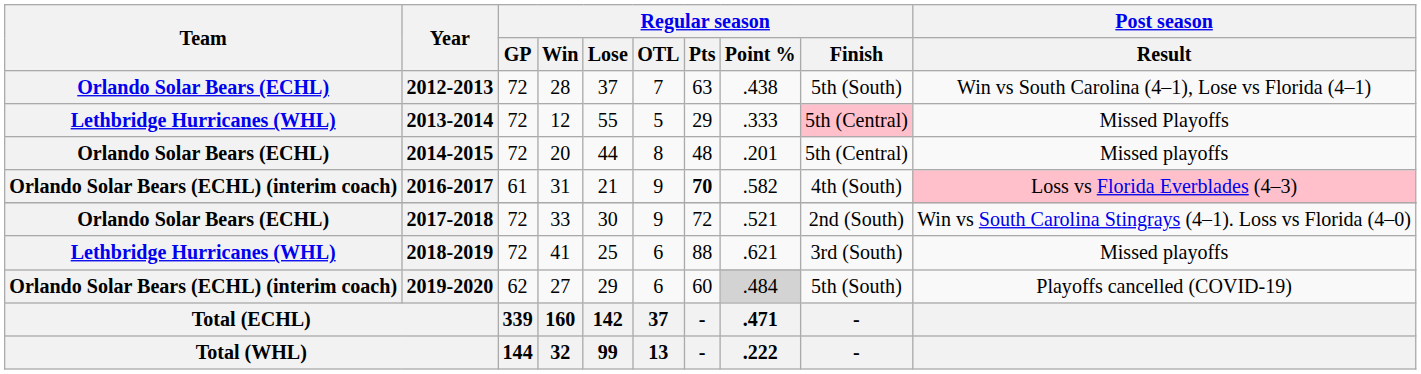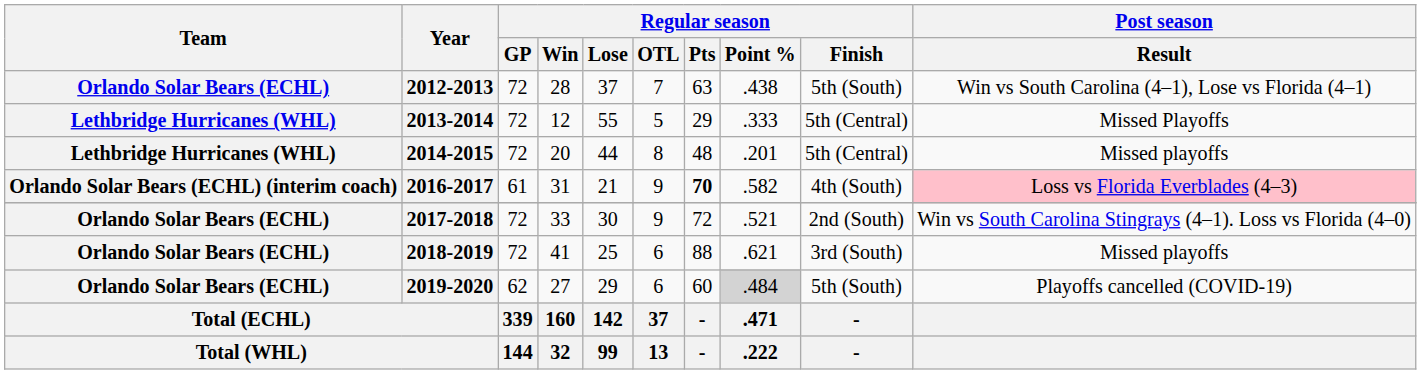 <table class="wikitable" style="font-size: 95%; text-align:center;">
 <tr>
 <th rowspan="2">Team</th>
 <th rowspan="2">Year</th>
 <th colspan="7"><a href='#'>Regular season</a></th>
 <th><a href='#'>Post season</a></th>
 </tr>
 <tr>
 <th>GP</th>
 <th>Win</th>
 <th>Lose</th>
 <th>OTL</th>
 <th>Pts</th>
 <th>Point %</th>
 <th>Finish</th>
 <th>Result</th>
 </tr>
 <tr>
 <th><a href='#'>Orlando Solar Bears (ECHL)</a></th>
 <th>2012-2013</th>
 <td>72</td>
 <td>28</td>
 <td>37</td>
 <td>7</td>
 <td>63</td>
 <td>.438</td>
 <td>5th (South)</td>
 <td>Win vs South Carolina (4–1), Lose vs Florida (4–1)</td>
 </tr>
 <tr>
 <th><a href='#'>Lethbridge Hurricanes (WHL)</a></th>
 <th>2013-2014</th>
 <td>72</td>
 <td>12</td>
 <td>55</td>
 <td>5</td>
 <td>29</td>
 <td>.333</td>
-<td style="background: pink;">5th (Central)</td>
+<td>5th (Central)</td>
 <td>Missed Playoffs</td>
 </tr>
 <tr>
-<th>Orlando Solar Bears (ECHL)</th>
+<th>Lethbridge Hurricanes (WHL)</th>
 <th>2014-2015</th>
 <td>72</td>
 <td>20</td>
 <td>44</td>
 <td>8</td>
 <td>48</td>
 <td>.201</td>
 <td>5th (Central)</td>
 <td>Missed playoffs</td>
 </tr>
 <tr>
 <th>Orlando Solar Bears (ECHL)  (interim coach)</th>
 <th>2016-2017</th>
 <td>61</td>
 <td>31</td>
 <td>21</td>
 <td>9</td>
 <td><strong>70</strong></td>
 <td>.582</td>
 <td>4th (South)</td>
 <td style="background: pink;">Loss vs <a href='#'>Florida Everblades</a> (4–3)</td>
 </tr>
 <tr>
 </tr>
 <tr>
 <th>Orlando Solar Bears (ECHL)</th>
 <th>2017-2018</th>
 <td>72</td>
 <td>33</td>
 <td>30</td>
 <td>9</td>
 <td>72</td>
 <td>.521</td>
 <td>2nd (South)</td>
 <td>Win vs <a href='#'>South Carolina Stingrays</a> (4–1). Loss vs Florida (4–0)</td>
 </tr>
 <tr>
-<th><a href='#'>Lethbridge Hurricanes (WHL)</a></th>
+<th>Orlando Solar Bears (ECHL)</th>
 <th>2018-2019</th>
 <td>72</td>
 <td>41</td>
 <td>25</td>
 <td>6</td>
 <td>88</td>
 <td>.621</td>
 <td>3rd (South)</td>
 <td>Missed playoffs</td>
 </tr>
 <tr>
-<th>Orlando Solar Bears (ECHL)  (interim coach)</th>
+<th>Orlando Solar Bears (ECHL)</th>
 <th>2019-2020</th>
 <td>62</td>
 <td>27</td>
 <td>29</td>
 <td>6</td>
 <td>60</td>
 <td style="background: lightgrey;">.484</td>
 <td>5th (South)</td>
 <td>Playoffs cancelled (COVID-19)</td>
 </tr>
 <tr>
 <th colspan="2">Total (ECHL)</th>
 <th>339</th>
 <th>160</th>
 <th>142</th>
 <th>37</th>
 <th>-</th>
 <th>.471</th>
 <th>-</th>
 <th></th>
 </tr>
 <tr>
 <th colspan="2">Total (WHL)</th>
 <th>144</th>
 <th>32</th>
 <th>99</th>
 <th>13</th>
 <th>-</th>
 <th>.222</th>
 <th>-</th>
 <th></th>
 </tr>
 </table>
